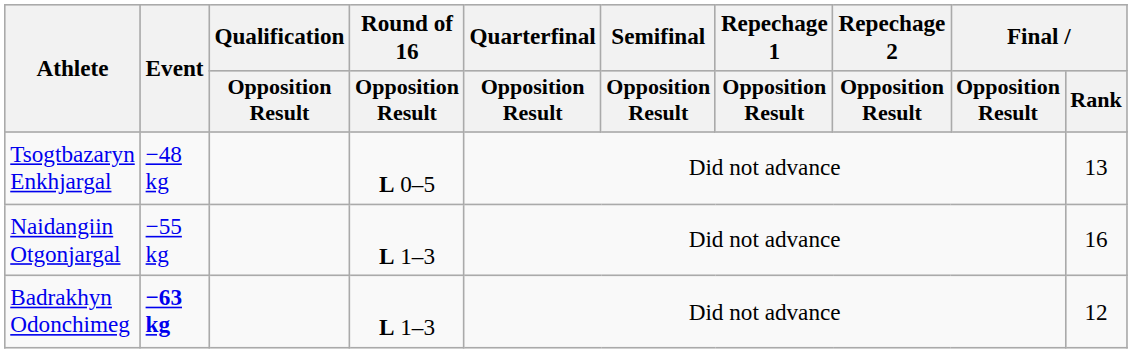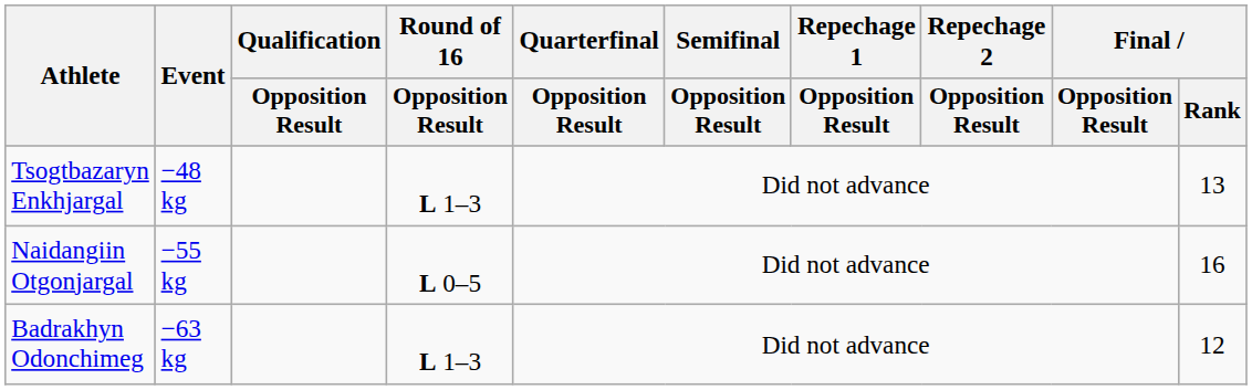 <table class="wikitable" style="font-size:90%">
 <tr>
 <th rowspan="2">Athlete</th>
 <th rowspan="2">Event</th>
 <th>Qualification</th>
 <th>Round of 16</th>
 <th>Quarterfinal</th>
 <th>Semifinal</th>
 <th>Repechage 1</th>
 <th>Repechage 2</th>
 <th colspan=2>Final / </th>
 </tr>
 <tr style="font-size: 95%">
 <th>Opposition<br>Result</th>
 <th>Opposition<br>Result</th>
 <th>Opposition<br>Result</th>
 <th>Opposition<br>Result</th>
 <th>Opposition<br>Result</th>
 <th>Opposition<br>Result</th>
 <th>Opposition<br>Result</th>
 <th>Rank</th>
 </tr>
 <tr align=center>
 <td align=left><a href='#'>Tsogtbazaryn Enkhjargal</a></td>
 <td align=left><a href='#'>−48 kg</a></td>
 <td></td>
-<td><br><strong>L</strong> 0–5 <sup></sup></td>
+<td><br><strong>L</strong> 1–3 <sup></sup></td>
 <td colspan=5>Did not advance</td>
 <td>13</td>
 </tr>
 <tr align=center>
 <td align=left><a href='#'>Naidangiin Otgonjargal</a></td>
 <td align=left><a href='#'>−55 kg</a></td>
 <td></td>
-<td><br><strong>L</strong> 1–3 <sup></sup></td>
+<td><br><strong>L</strong> 0–5 <sup></sup></td>
 <td colspan=5>Did not advance</td>
 <td>16</td>
 </tr>
 <tr align=center>
 <td align=left><a href='#'>Badrakhyn Odonchimeg</a></td>
-<td align=left><strong><a href='#'>−63 kg</a></strong></td>
+<td align=left><a href='#'>−63 kg</a></td>
 <td></td>
 <td><br><strong>L</strong> 1–3 <sup></sup></td>
 <td colspan=5>Did not advance</td>
 <td>12</td>
 </tr>
 </table>
